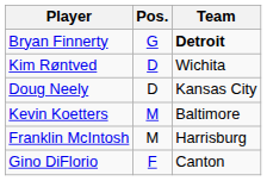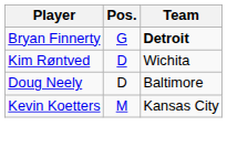 <table class="wikitable">
 <tr>
 <th>Player</th>
 <th>Pos.</th>
 <th>Team</th>
 </tr>
 <tr>
 <td><a href='#'>Bryan Finnerty</a></td>
 <td align=center><a href='#'>G</a></td>
 <td><strong>Detroit</strong></td>
 </tr>
 <tr>
 <td><a href='#'>Kim Røntved</a></td>
 <td align=center><a href='#'>D</a></td>
 <td>Wichita</td>
 </tr>
 <tr>
 <td><a href='#'>Doug Neely</a></td>
 <td align=center>D</td>
-<td>Kansas City</td>
+<td>Baltimore</td>
 </tr>
 <tr>
 <td><a href='#'>Kevin Koetters</a></td>
 <td align=center><a href='#'>M</a></td>
-<td>Baltimore</td>
-</tr>
-<tr>
-<td><a href='#'>Franklin McIntosh</a></td>
-<td align=center>M</td>
-<td>Harrisburg</td>
-</tr>
-<tr>
-<td><a href='#'>Gino DiFlorio</a></td>
-<td align=center><a href='#'>F</a></td>
-<td>Canton</td>
+<td>Kansas City</td>
 </tr>
 </table>
